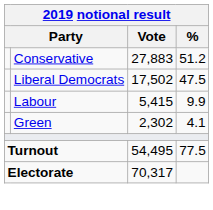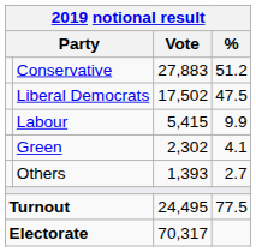 <table class="wikitable">
 <tr>
 <th colspan="4"><a href='#'>2019</a> <a href='#'>notional result</a></th>
 </tr>
 <tr>
 <th bgcolor="#DDDDFF" width="130px" colspan="2">Party</th>
 <th bgcolor="#DDDDFF" width="50px">Vote</th>
 <th bgcolor="#DDDDFF" width="30px">%</th>
 </tr>
 <tr>
 <td></td>
 <td><a href='#'>Conservative</a></td>
 <td align=right>27,883</td>
 <td align=right>51.2</td>
 </tr>
 <tr>
 <td></td>
 <td><a href='#'>Liberal Democrats</a></td>
 <td align=right>17,502</td>
 <td align=right>47.5</td>
 </tr>
 <tr>
 <td></td>
 <td><a href='#'>Labour</a></td>
 <td align=right>5,415</td>
 <td align=right>9.9</td>
 </tr>
 <tr>
 <td></td>
 <td><a href='#'>Green</a></td>
 <td align=right>2,302</td>
 <td align=right>4.1</td>
 </tr>
 <tr>
+<td></td>
+<td>Others</td>
+<td align=right>1,393</td>
+<td align=right>2.7</td>
+</tr>
+<tr>
 <td colspan="4" bgcolor="#EAECF0"></td>
 </tr>
 <tr>
 <td colspan="2"><strong>Turnout</strong></td>
-<td align=right>54,495</td>
+<td align=right>24,495</td>
 <td align=right>77.5</td>
 </tr>
 <tr>
 <td colspan="2"><strong>Electorate</strong></td>
 <td align=right>70,317</td>
 </tr>
 </table>
